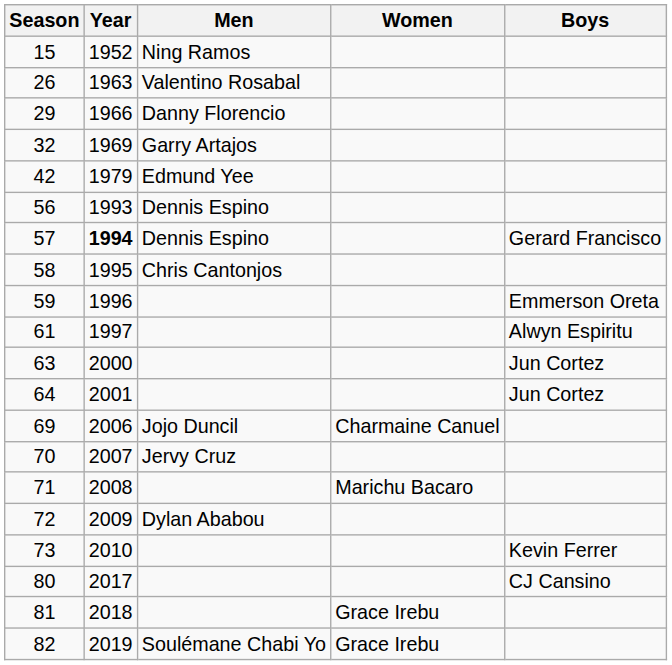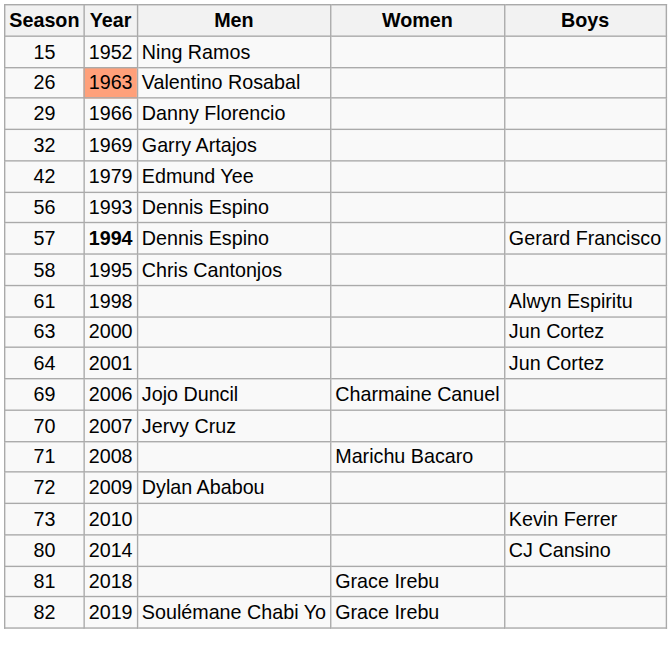 <table class="wikitable" style="font-size:90%;">
 <tr style="background:#dddddd; text-align:center">
 <th>Season</th>
 <th>Year</th>
 <th>Men</th>
 <th>Women</th>
 <th>Boys</th>
 </tr>
 <tr>
 <td style="text-align:center;">15</td>
 <td>1952</td>
 <td>Ning Ramos</td>
 <td></td>
 <td></td>
 </tr>
 <tr>
 <td style="text-align:center;">26</td>
-<td>1963</td>
+<td style="background: lightsalmon;">1963</td>
 <td>Valentino Rosabal</td>
 <td></td>
 <td></td>
 </tr>
 <tr>
 <td style="text-align:center;">29</td>
 <td>1966</td>
 <td>Danny Florencio</td>
 <td></td>
 <td></td>
 </tr>
 <tr>
 <td style="text-align:center;">32</td>
 <td>1969</td>
 <td>Garry Artajos</td>
 <td></td>
 <td></td>
 </tr>
 <tr>
 <td style="text-align:center;">42</td>
 <td>1979</td>
 <td>Edmund Yee</td>
 <td></td>
 <td></td>
 </tr>
 <tr>
 <td style="text-align:center;">56</td>
 <td>1993</td>
 <td>Dennis Espino</td>
 <td></td>
 <td></td>
 </tr>
 <tr>
 <td style="text-align:center;">57</td>
 <td><strong>1994</strong></td>
 <td>Dennis Espino</td>
 <td></td>
 <td>Gerard Francisco</td>
 </tr>
 <tr>
 <td style="text-align:center;">58</td>
 <td>1995</td>
 <td>Chris Cantonjos</td>
 <td></td>
 <td></td>
 </tr>
 <tr>
-<td style="text-align:center;">59</td>
-<td>1996</td>
-<td></td>
-<td></td>
-<td>Emmerson Oreta</td>
-</tr>
-<tr>
 <td style="text-align:center;">61</td>
-<td>1997</td>
+<td>1998</td>
 <td></td>
 <td></td>
 <td>Alwyn Espiritu</td>
 </tr>
 <tr>
 <td style="text-align:center;">63</td>
 <td>2000</td>
 <td></td>
 <td></td>
 <td>Jun Cortez</td>
 </tr>
 <tr>
 <td style="text-align:center;">64</td>
 <td>2001</td>
 <td></td>
 <td></td>
 <td>Jun Cortez</td>
 </tr>
 <tr>
 <td style="text-align:center;">69</td>
 <td>2006</td>
 <td>Jojo Duncil</td>
 <td>Charmaine Canuel</td>
 <td></td>
 </tr>
 <tr>
 <td style="text-align:center;">70</td>
 <td>2007</td>
 <td>Jervy Cruz</td>
 <td></td>
 <td></td>
 </tr>
 <tr>
 <td style="text-align:center;">71</td>
 <td>2008</td>
 <td></td>
 <td>Marichu Bacaro</td>
 <td></td>
 </tr>
 <tr>
 <td style="text-align:center;">72</td>
 <td>2009</td>
 <td>Dylan Ababou</td>
 <td></td>
 <td></td>
 </tr>
 <tr>
 <td style="text-align:center;">73</td>
 <td>2010</td>
 <td></td>
 <td></td>
 <td>Kevin Ferrer</td>
 </tr>
 <tr>
 <td style="text-align:center;">80</td>
-<td>2017</td>
+<td>2014</td>
 <td></td>
 <td></td>
 <td>CJ Cansino</td>
 </tr>
 <tr>
 <td style="text-align:center;">81</td>
 <td>2018</td>
 <td></td>
 <td>Grace Irebu</td>
 <td></td>
 </tr>
 <tr>
 <td style="text-align:center;">82</td>
 <td>2019</td>
 <td>Soulémane Chabi Yo</td>
 <td>Grace Irebu</td>
 <td></td>
 </tr>
 </table>
